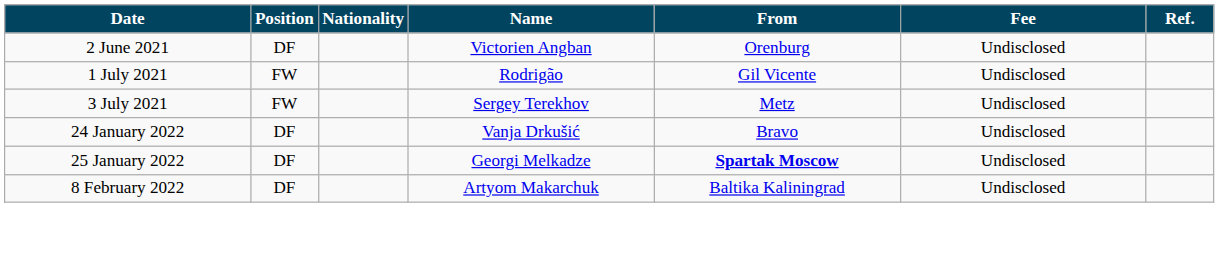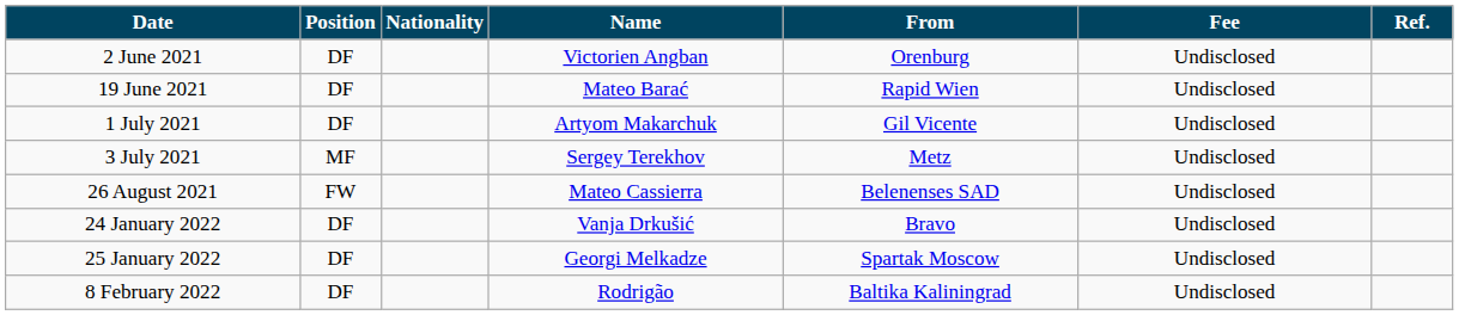 <table class="wikitable"  style="text-align:center; font-size:90%; ">
 <tr>
 <th style="background:#004460; color:white; width:200px;">Date</th>
 <th style="background:#004460; color:white; width:50px;">Position</th>
 <th style="background:#004460; color:white; width:505x;">Nationality</th>
 <th style="background:#004460; color:white; width:200px;">Name</th>
 <th style="background:#004460; color:white; width:200px;">From</th>
 <th style="background:#004460; color:white; width:200px;">Fee</th>
 <th style="background:#004460; color:white; width:50px;">Ref.</th>
 </tr>
 <tr>
 <td>2 June 2021</td>
 <td>DF</td>
 <td></td>
 <td><a href='#'>Victorien Angban</a></td>
 <td><a href='#'>Orenburg</a></td>
 <td>Undisclosed</td>
 <td></td>
 </tr>
 <tr>
+<td>19 June 2021</td>
+<td>DF</td>
+<td></td>
+<td><a href='#'>Mateo Barać</a></td>
+<td><a href='#'>Rapid Wien</a></td>
+<td>Undisclosed</td>
+<td></td>
+</tr>
+<tr>
 <td>1 July 2021</td>
-<td>FW</td>
+<td>DF</td>
 <td></td>
-<td><a href='#'>Rodrigão</a></td>
+<td><a href='#'>Artyom Makarchuk</a></td>
 <td><a href='#'>Gil Vicente</a></td>
 <td>Undisclosed</td>
 <td></td>
 </tr>
 <tr>
 <td>3 July 2021</td>
-<td>FW</td>
+<td>MF</td>
 <td></td>
 <td><a href='#'>Sergey Terekhov</a></td>
 <td><a href='#'>Metz</a></td>
+<td>Undisclosed</td>
+<td></td>
+</tr>
+<tr>
+<td>26 August 2021</td>
+<td>FW</td>
+<td></td>
+<td><a href='#'>Mateo Cassierra</a></td>
+<td><a href='#'>Belenenses SAD</a></td>
 <td>Undisclosed</td>
 <td></td>
 </tr>
 <tr>
 <td>24 January 2022</td>
 <td>DF</td>
 <td></td>
 <td><a href='#'>Vanja Drkušić</a></td>
 <td><a href='#'>Bravo</a></td>
 <td>Undisclosed</td>
 <td></td>
 </tr>
 <tr>
 <td>25 January 2022</td>
 <td>DF</td>
 <td></td>
 <td><a href='#'>Georgi Melkadze</a></td>
-<td><strong><a href='#'>Spartak Moscow</a></strong></td>
+<td><a href='#'>Spartak Moscow</a></td>
 <td>Undisclosed</td>
 <td></td>
 </tr>
 <tr>
 <td>8 February 2022</td>
 <td>DF</td>
 <td></td>
-<td><a href='#'>Artyom Makarchuk</a></td>
+<td><a href='#'>Rodrigão</a></td>
 <td><a href='#'>Baltika Kaliningrad</a></td>
 <td>Undisclosed</td>
 <td></td>
 </tr>
 </table>
